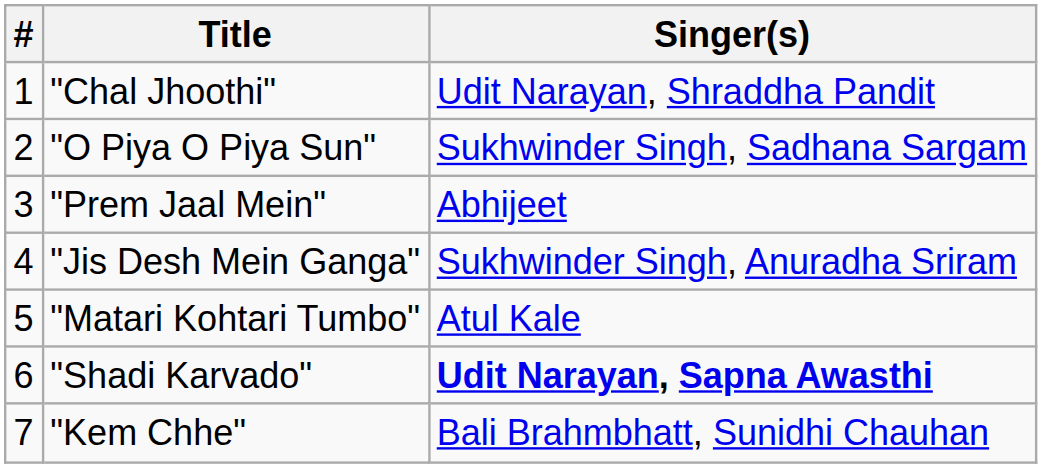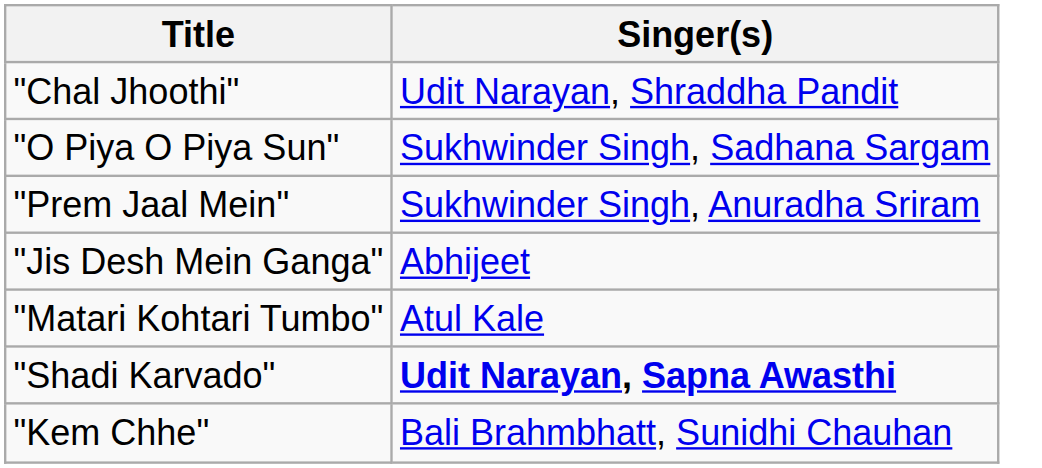 <table class="wikitable" style="font-size:95%;">
 <tr>
-<th>#</th>
 <th>Title</th>
 <th>Singer(s)</th>
 </tr>
 <tr>
-<td>1</td>
 <td>"Chal Jhoothi"</td>
 <td><a href='#'>Udit Narayan</a>, <a href='#'>Shraddha Pandit</a></td>
 </tr>
 <tr>
-<td>2</td>
 <td>"O Piya O Piya Sun"</td>
 <td><a href='#'>Sukhwinder Singh</a>, <a href='#'>Sadhana Sargam</a></td>
 </tr>
 <tr>
-<td>3</td>
 <td>"Prem Jaal Mein"</td>
+<td><a href='#'>Sukhwinder Singh</a>, <a href='#'>Anuradha Sriram</a></td>
+</tr>
+<tr>
+<td>"Jis Desh Mein Ganga"</td>
 <td><a href='#'>Abhijeet</a></td>
 </tr>
 <tr>
-<td>4</td>
-<td>"Jis Desh Mein Ganga"</td>
-<td><a href='#'>Sukhwinder Singh</a>, <a href='#'>Anuradha Sriram</a></td>
-</tr>
-<tr>
-<td>5</td>
 <td>"Matari Kohtari Tumbo"</td>
 <td><a href='#'>Atul Kale</a></td>
 </tr>
 <tr>
-<td>6</td>
 <td>"Shadi Karvado"</td>
 <td><strong><a href='#'>Udit Narayan</a>, <a href='#'>Sapna Awasthi</a></strong></td>
 </tr>
 <tr>
-<td>7</td>
 <td>"Kem Chhe"</td>
 <td><a href='#'>Bali Brahmbhatt</a>, <a href='#'>Sunidhi Chauhan</a></td>
 </tr>
 </table>
